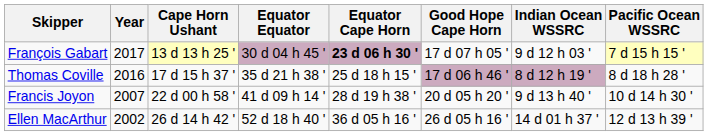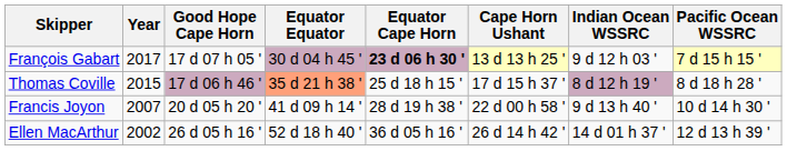 <table class="wikitable sortable" style="font-size:100%">
 <tr>
 <th>Skipper</th>
 <th>Year</th>
-<th>Cape Horn<br>Ushant</th>
+<th>Good Hope<br>Cape Horn</th>
 <th>Equator<br>Equator</th>
 <th>Equator<br>Cape Horn</th>
-<th>Good Hope<br>Cape Horn</th>
+<th>Cape Horn<br>Ushant</th>
 <th>Indian Ocean<br>WSSRC</th>
 <th>Pacific Ocean<br>WSSRC</th>
 </tr>
 <tr>
 <td><a href='#'>François Gabart</a></td>
 <td>2017</td>
-<td bgcolor=ffffbf>13 d 13 h 25 '</td>
+<td>17 d 07 h 05 '</td>
 <td bgcolor=ccaabf>30 d 04 h 45 '</td>
 <td bgcolor=ccaabf><strong>23 d 06 h 30 '</strong></td>
-<td>17 d 07 h 05 '</td>
+<td bgcolor=ffffbf>13 d 13 h 25 '</td>
 <td>9 d 12 h 03 '</td>
 <td bgcolor=ffffbf>7 d 15 h 15 '</td>
 </tr>
 <tr>
 <td><a href='#'>Thomas Coville</a></td>
-<td>2016</td>
+<td>2015</td>
+<td bgcolor=ccaabf>17 d 06 h 46 '</td>
+<td style="background: lightsalmon;">35 d 21 h 38 '</td>
+<td>25 d 18 h 15 '</td>
 <td>17 d 15 h 37 '</td>
-<td>35 d 21 h 38 '</td>
-<td>25 d 18 h 15 '</td>
-<td bgcolor=ccaabf>17 d 06 h 46 '</td>
 <td bgcolor=ccaabf>8 d 12 h 19 '</td>
 <td>8 d 18 h 28 '</td>
 </tr>
 <tr>
 <td><a href='#'>Francis Joyon</a></td>
 <td>2007</td>
-<td>22 d 00 h 58 '</td>
+<td>20 d 05 h 20 '</td>
 <td>41 d 09 h 14 '</td>
 <td>28 d 19 h 38 '</td>
-<td>20 d 05 h 20 '</td>
+<td>22 d 00 h 58 '</td>
 <td>9 d 13 h 40 '</td>
 <td>10 d 14 h 30 '</td>
 </tr>
 <tr>
 <td><a href='#'>Ellen MacArthur</a></td>
 <td>2002</td>
-<td>26 d 14 h 42 '</td>
+<td>26 d 05 h 16 '</td>
 <td>52 d 18 h 40 '</td>
 <td>36 d 05 h 16 '</td>
-<td>26 d 05 h 16 '</td>
+<td>26 d 14 h 42 '</td>
 <td>14 d 01 h 37 '</td>
 <td>12 d 13 h 39 '</td>
 </tr>
 </table>
